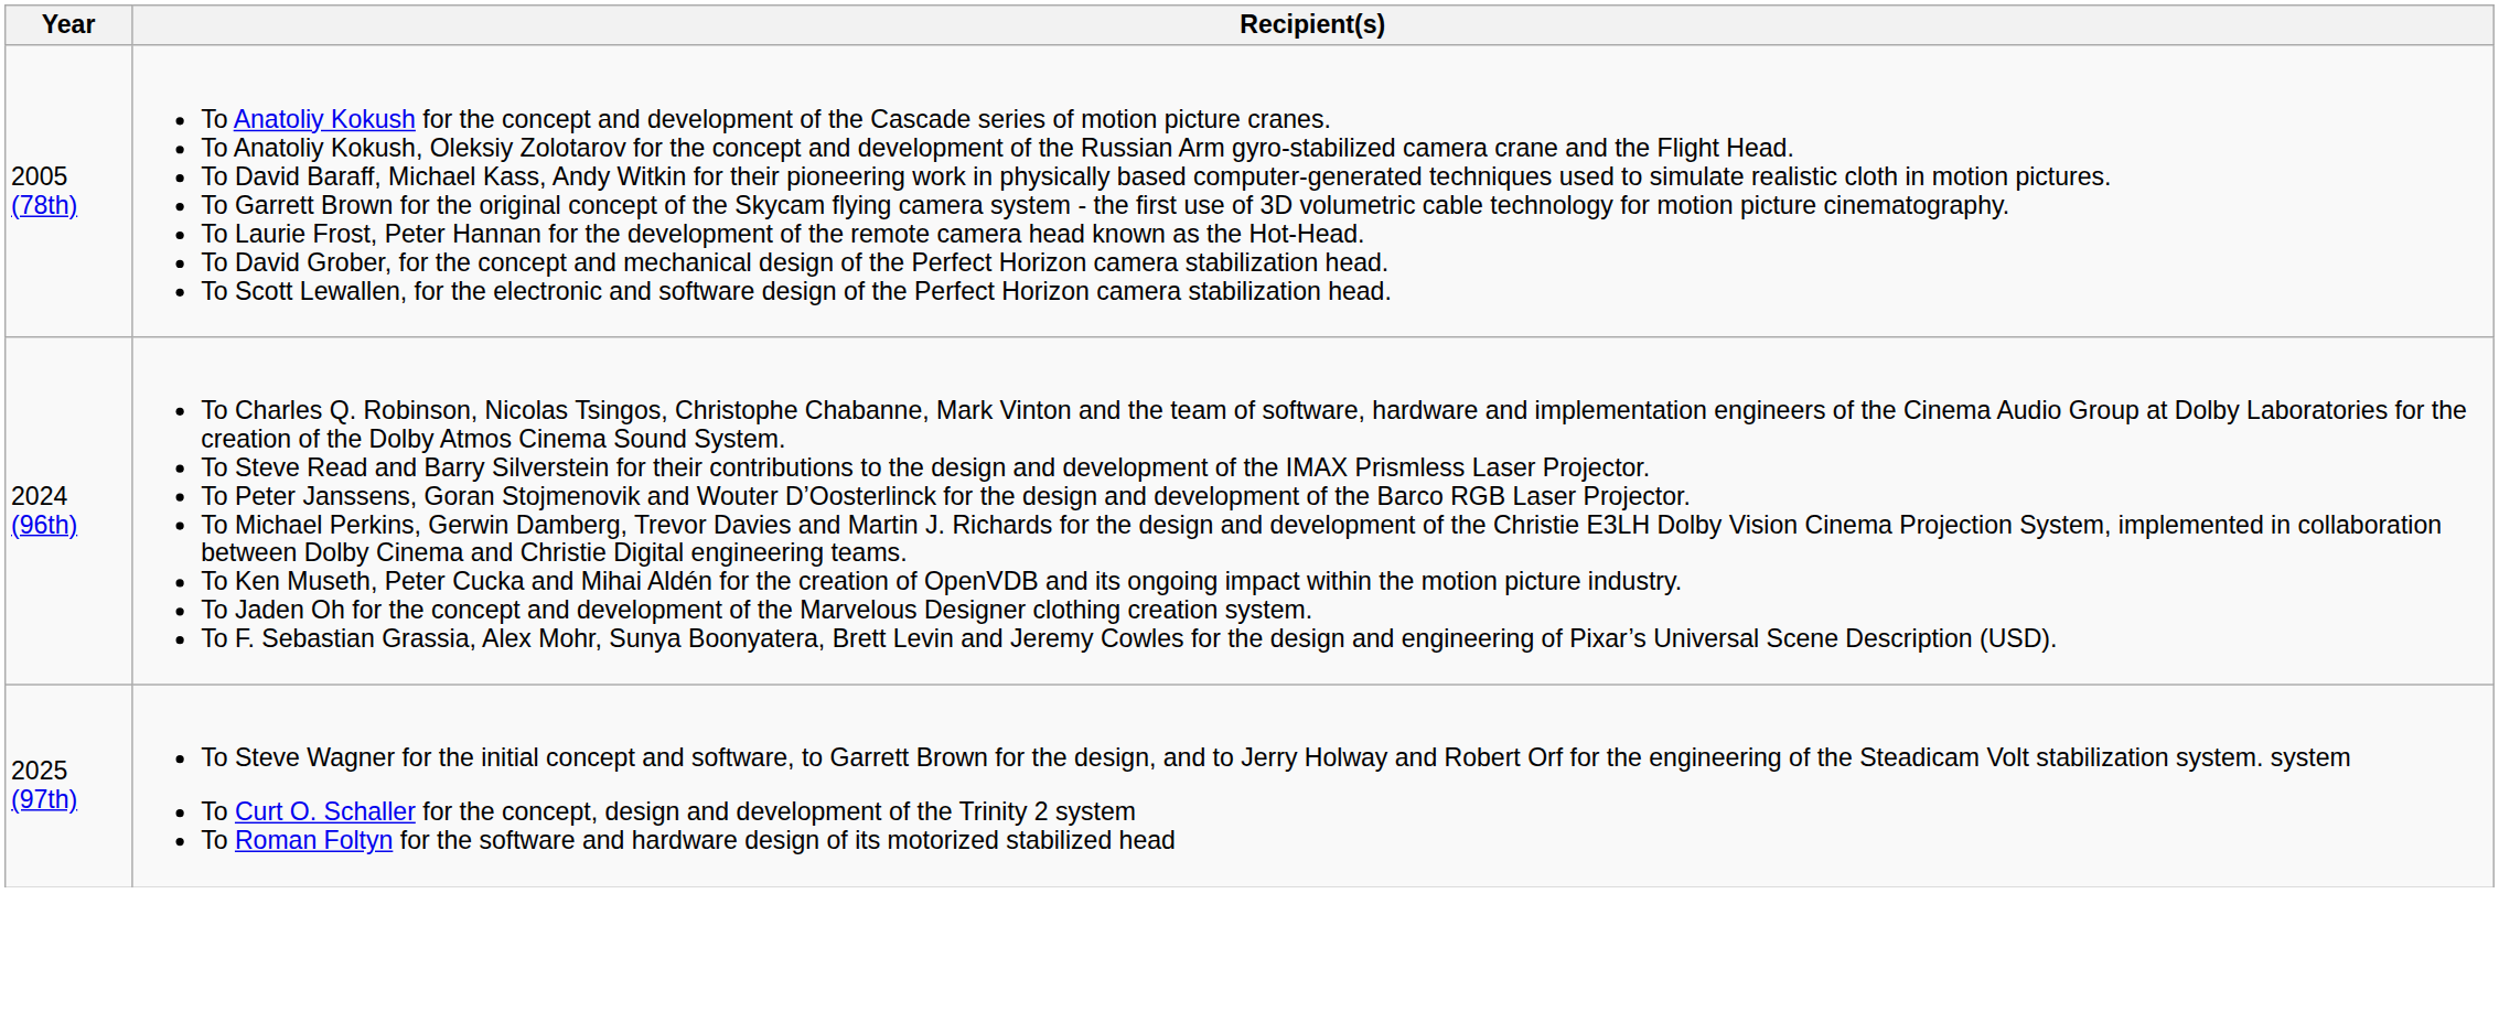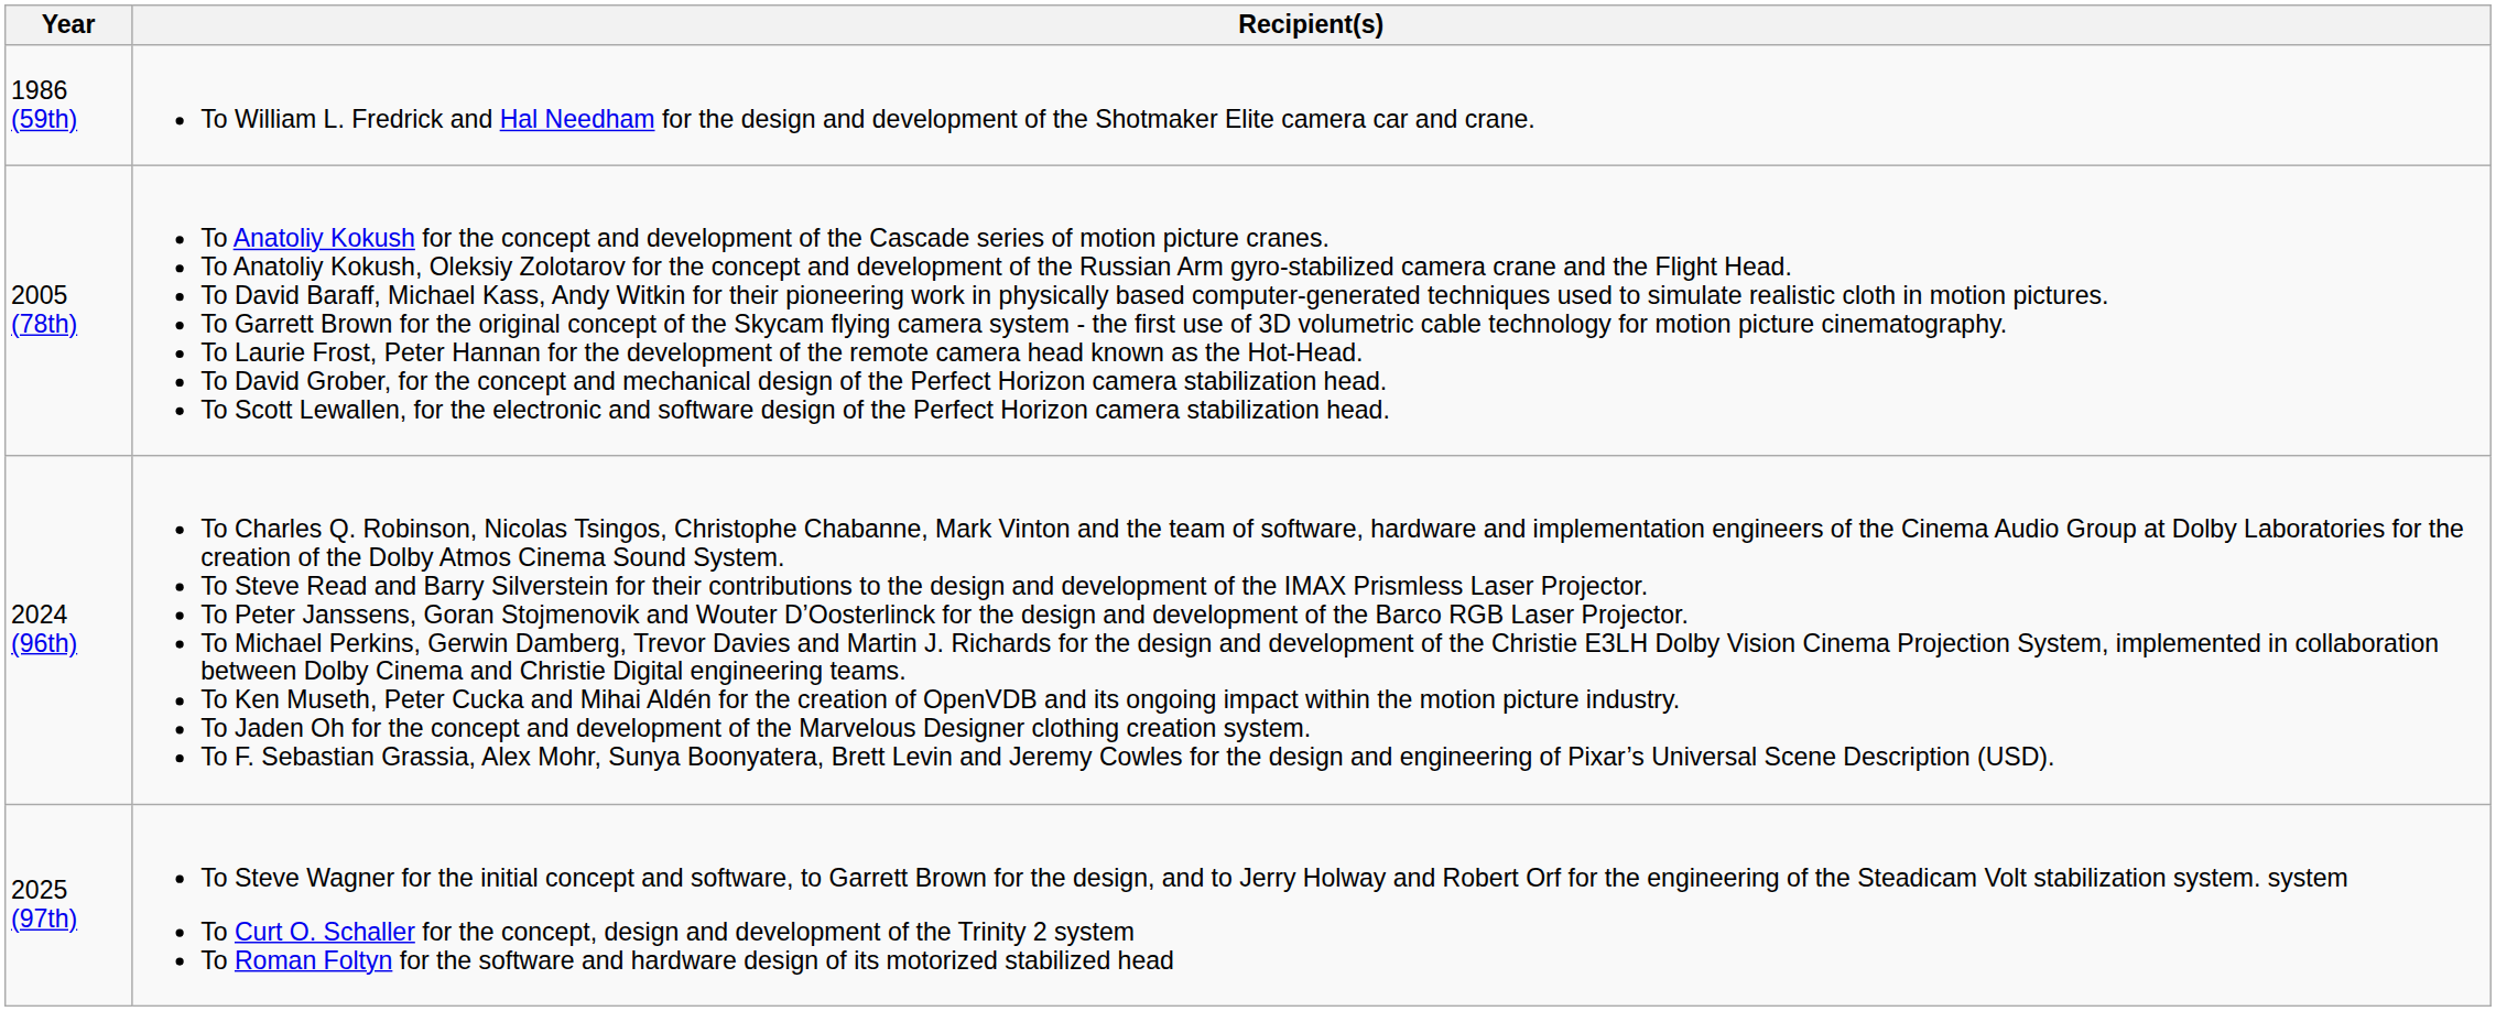 <table class="wikitable mw-collapsible">
 <tr>
 <th>Year</th>
 <th>Recipient(s)</th>
+</tr>
+<tr>
+<td>1986 <a href='#'>(59th)</a></td>
+<td><br><ul><li>To William L. Fredrick and <a href='#'>Hal Needham</a> for the design and development of the Shotmaker Elite camera car and crane.</li></ul></td>
 </tr>
 <tr>
 <td>2005 <a href='#'>(78th)</a></td>
 <td><br><ul><li>To <a href='#'>Anatoliy Kokush</a> for the concept and development of the Cascade series of motion picture cranes.</li><li>To Anatoliy Kokush, Oleksiy Zolotarov for the concept and development of the Russian Arm gyro-stabilized camera crane and the Flight Head.</li><li>To David Baraff, Michael Kass, Andy Witkin for their pioneering work in physically based computer-generated techniques used to simulate realistic cloth in motion pictures.</li><li>To Garrett Brown for the original concept of the Skycam flying camera system - the first use of 3D volumetric cable technology for motion picture cinematography.</li><li>To Laurie Frost, Peter Hannan for the development of the remote camera head known as the Hot-Head.</li><li>To David Grober, for the concept and mechanical design of the Perfect Horizon camera stabilization head.</li><li>To Scott Lewallen, for the electronic and software design of the Perfect Horizon camera stabilization head.</li></ul></td>
 </tr>
 <tr>
 <td>2024 <a href='#'>(96th)</a></td>
 <td><br><ul><li>To Charles Q. Robinson, Nicolas Tsingos, Christophe Chabanne, Mark Vinton and the team of software, hardware and implementation engineers of the Cinema Audio Group at Dolby Laboratories for the creation of the Dolby Atmos Cinema Sound System.</li><li>To Steve Read and Barry Silverstein for their contributions to the design and development of the IMAX Prismless Laser Projector.</li><li>To Peter Janssens, Goran Stojmenovik and Wouter D’Oosterlinck for the design and development of the Barco RGB Laser Projector.</li><li>To Michael Perkins, Gerwin Damberg, Trevor Davies and Martin J. Richards for the design and development of the Christie E3LH Dolby Vision Cinema Projection System, implemented in collaboration between Dolby Cinema and Christie Digital engineering teams.</li><li>To Ken Museth, Peter Cucka and Mihai Aldén for the creation of OpenVDB and its ongoing impact within the motion picture industry.</li><li>To Jaden Oh for the concept and development of the Marvelous Designer clothing creation system.</li><li>To F. Sebastian Grassia, Alex Mohr, Sunya Boonyatera, Brett Levin and Jeremy Cowles for the design and engineering of Pixar’s Universal Scene Description (USD).</li></ul></td>
 </tr>
 <tr>
 <td>2025 <a href='#'>(97th)</a></td>
 <td><br><ul><li>To Steve Wagner for the initial concept and software, to Garrett Brown for the design, and to Jerry Holway and Robert Orf for the engineering of the Steadicam Volt stabilization system. system</li></ul><ul><li>To <a href='#'>Curt O. Schaller</a> for the concept, design and development of the Trinity 2 system</li><li>To <a href='#'>Roman Foltyn</a> for the software and hardware design of its motorized stabilized head</li></ul></td>
 </tr>
 </table>
